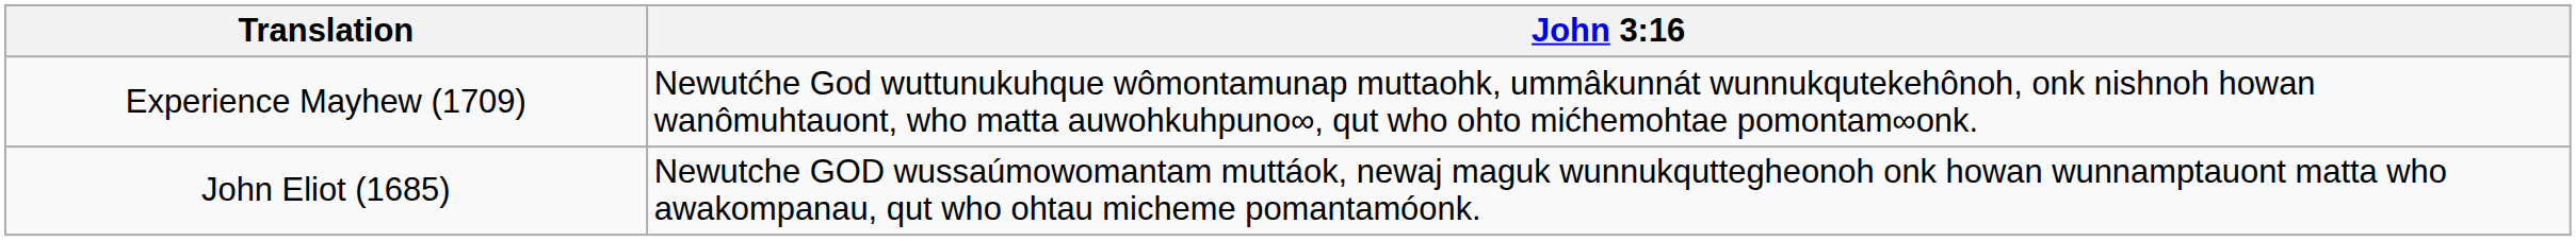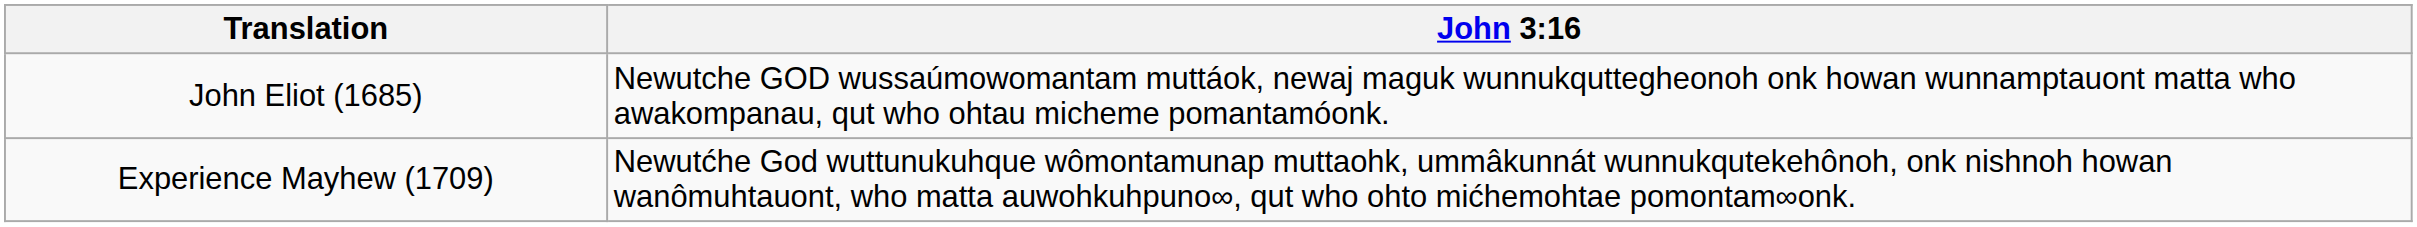 <table class="wikitable">
 <tr>
 <th style="text-align:center; width:25%;">Translation</th>
 <th><a href='#'>John</a> 3:16</th>
 </tr>
 <tr>
+<td style="text-align:center;">John Eliot (1685)</td>
+<td>Newutche GOD wussaúmowomantam muttáok, newaj maguk wunnukquttegheonoh onk howan wunnamptauont matta who awakompanau, qut who ohtau micheme pomantamóonk.</td>
+</tr>
+<tr>
 <td style="text-align:center;">Experience Mayhew (1709)</td>
 <td>Newutćhe God wuttunukuhque wômontamunap muttaohk, ummâkunnát wunnukqutekehônoh, onk nishnoh howan wanômuhtauont, who matta auwohkuhpuno∞, qut who ohto mićhemohtae pomontam∞onk.</td>
 </tr>
-<tr>
-<td style="text-align:center;">John Eliot (1685)</td>
-<td>Newutche GOD wussaúmowomantam muttáok, newaj maguk wunnukquttegheonoh onk howan wunnamptauont matta who awakompanau, qut who ohtau micheme pomantamóonk.</td>
-</tr>
 </table>
